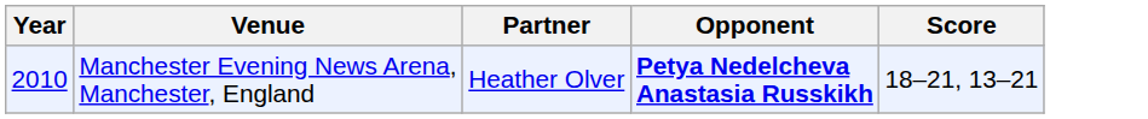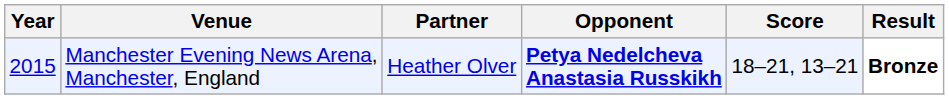 <table class="sortable wikitable" style="font-size: 90%;">
 <tr>
 <th>Year</th>
 <th>Venue</th>
 <th>Partner</th>
 <th>Opponent</th>
 <th>Score</th>
+<th>Result</th>
 </tr>
 <tr style="background:#ECF2FF">
-<td align="center"><a href='#'>2010</a></td>
+<td align="center"><a href='#'>2015</a></td>
 <td align="left"><a href='#'>Manchester Evening News Arena</a>,<br><a href='#'>Manchester</a>, England</td>
 <td align="left"> <a href='#'>Heather Olver</a></td>
 <td align="left"><strong> <a href='#'>Petya Nedelcheva</a><br> <a href='#'>Anastasia Russkikh</a></strong></td>
 <td align="left">18–21, 13–21</td>
+<td style="text-align:left; background:white"> <strong>Bronze</strong></td>
 </tr>
 </table>
